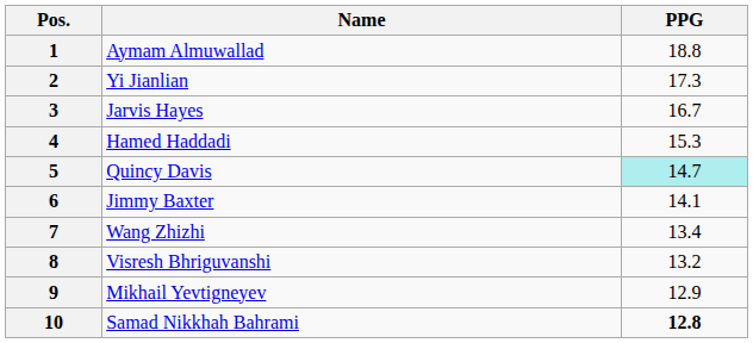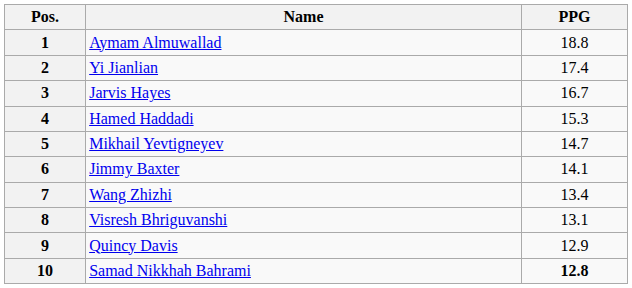 <table class=wikitable width=100% style="text-align:center;">
 <tr>
 <th width="13%">Pos.</th>
 <th width="70%">Name</th>
 <th width="17%">PPG</th>
 </tr>
 <tr>
 <th>1</th>
 <td align=left> <a href='#'>Aymam Almuwallad</a></td>
 <td>18.8</td>
 </tr>
 <tr>
 <th>2</th>
 <td align=left> <a href='#'>Yi Jianlian</a></td>
-<td>17.3</td>
+<td>17.4</td>
 </tr>
 <tr>
 <th>3</th>
 <td align=left> <a href='#'>Jarvis Hayes</a></td>
 <td>16.7</td>
 </tr>
 <tr>
 <th>4</th>
 <td align=left> <a href='#'>Hamed Haddadi</a></td>
 <td>15.3</td>
 </tr>
 <tr>
 <th>5</th>
-<td align=left> <a href='#'>Quincy Davis</a></td>
-<td style="background: paleturquoise;">14.7</td>
+<td align=left> <a href='#'>Mikhail Yevtigneyev</a></td>
+<td>14.7</td>
 </tr>
 <tr>
 <th>6</th>
 <td align=left> <a href='#'>Jimmy Baxter</a></td>
 <td>14.1</td>
 </tr>
 <tr>
 <th>7</th>
 <td align=left> <a href='#'>Wang Zhizhi</a></td>
 <td>13.4</td>
 </tr>
 <tr>
 <th>8</th>
 <td align=left> <a href='#'>Visresh Bhriguvanshi</a></td>
-<td>13.2</td>
+<td>13.1</td>
 </tr>
 <tr>
 <th>9</th>
-<td align=left> <a href='#'>Mikhail Yevtigneyev</a></td>
+<td align=left> <a href='#'>Quincy Davis</a></td>
 <td>12.9</td>
 </tr>
 <tr>
 <th>10</th>
 <td align=left> <a href='#'>Samad Nikkhah Bahrami</a></td>
 <td><strong>12.8</strong></td>
 </tr>
 </table>
